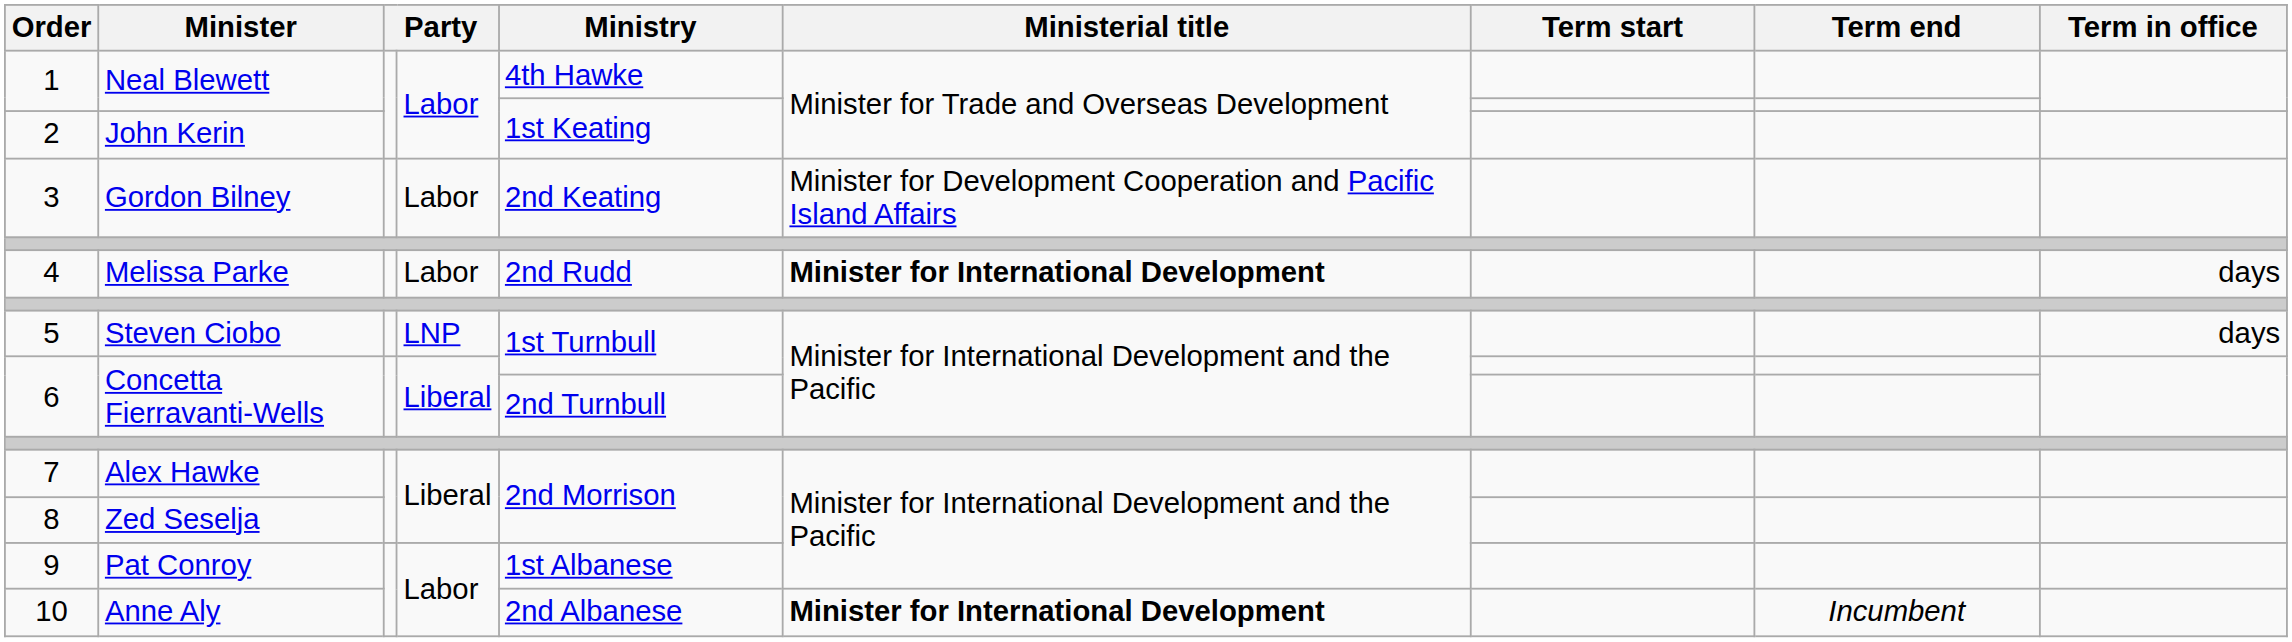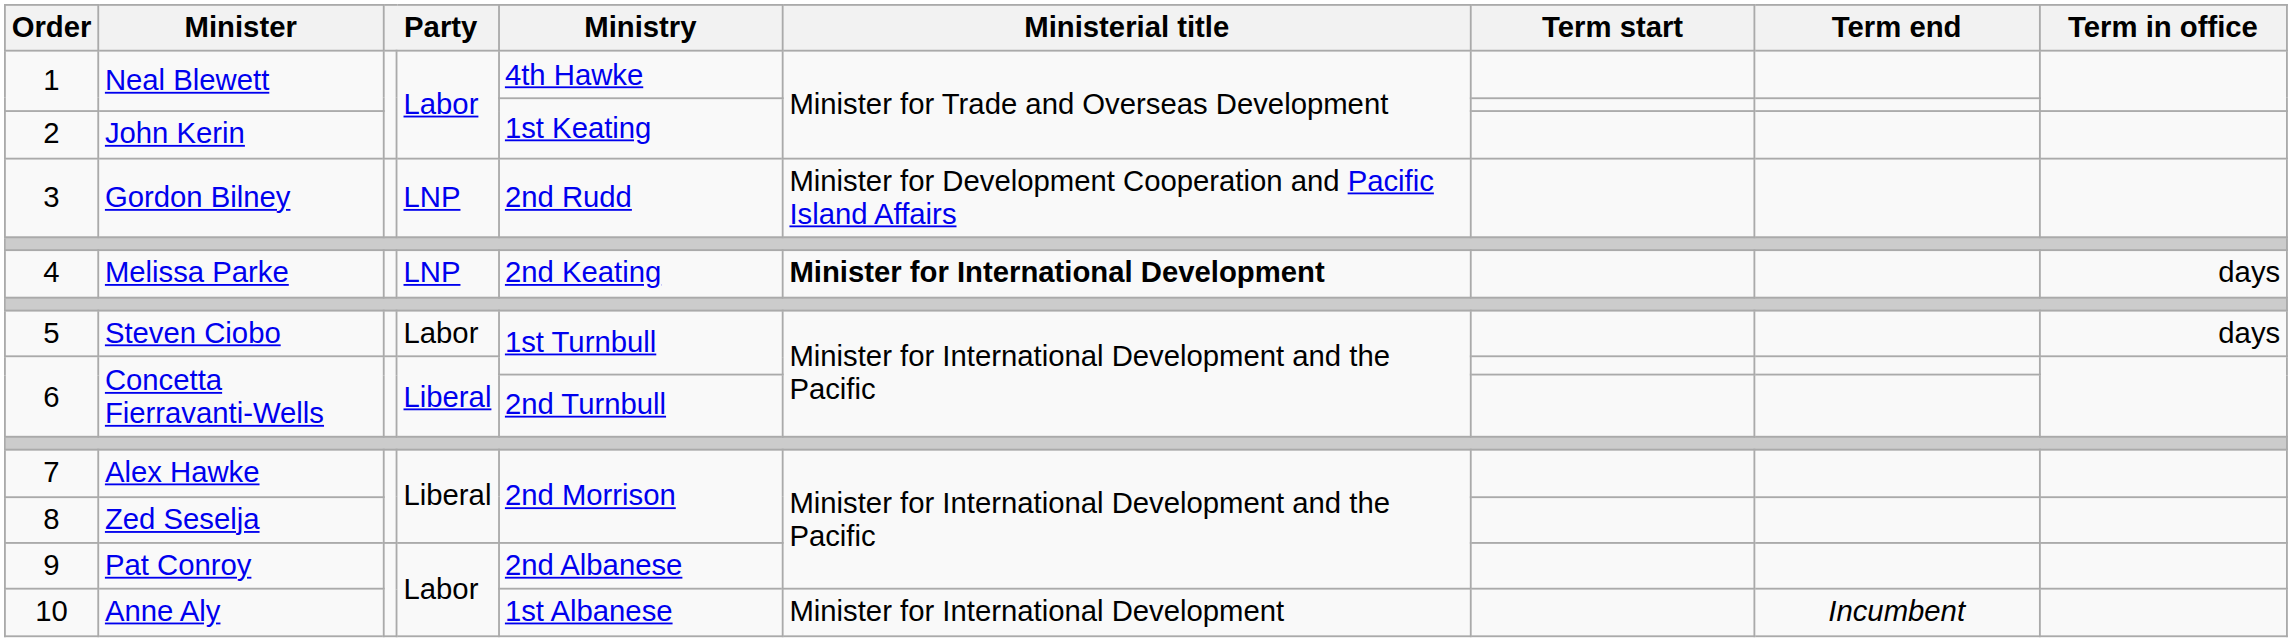 <table class="wikitable">
 <tr>
 <th width=5>Order</th>
 <th width=150>Minister</th>
 <th width=75 colspan=2>Party</th>
 <th width=150>Ministry</th>
 <th width=375>Ministerial title</th>
 <th width=150>Term start</th>
 <th width=150>Term end</th>
 <th width=130>Term in office</th>
 </tr>
 <tr>
 <td rowspan=2 align=center>1</td>
 <td rowspan=2><a href='#'>Neal Blewett</a></td>
 <td rowspan=3 ></td>
 <td rowspan=3><a href='#'>Labor</a></td>
 <td><a href='#'>4th Hawke</a></td>
 <td rowspan=3>Minister for Trade and Overseas Development</td>
 <td align=center></td>
 <td align=center></td>
 <td rowspan=2 align=right></td>
 </tr>
 <tr>
 <td rowspan=2><a href='#'>1st Keating</a></td>
 <td align=center></td>
 <td align=center></td>
 </tr>
 <tr>
 <td align=center>2</td>
 <td><a href='#'>John Kerin</a></td>
 <td align=center></td>
 <td align=center></td>
 <td align=right></td>
 </tr>
 <tr>
 <td align=center>3</td>
 <td><a href='#'>Gordon Bilney</a></td>
 <td></td>
-<td>Labor</td>
-<td><a href='#'>2nd Keating</a></td>
+<td><a href='#'>LNP</a></td>
+<td><a href='#'>2nd Rudd</a></td>
 <td>Minister for Development Cooperation and <a href='#'>Pacific Island Affairs</a></td>
 <td align=center></td>
 <td align=center></td>
 <td align=right><strong></strong></td>
 </tr>
 <tr>
 <th colspan=9 style="background: #cccccc;"></th>
 </tr>
 <tr>
 <td align=center>4</td>
 <td><a href='#'>Melissa Parke</a></td>
 <td></td>
-<td>Labor</td>
-<td><a href='#'>2nd Rudd</a></td>
+<td><a href='#'>LNP</a></td>
+<td><a href='#'>2nd Keating</a></td>
 <td><strong>Minister for International Development</strong></td>
 <td align=center></td>
 <td align=center></td>
 <td align=right> days</td>
 </tr>
 <tr>
 <th colspan=9 style="background: #cccccc;"></th>
 </tr>
 <tr>
 <td align=center>5</td>
 <td><a href='#'>Steven Ciobo</a></td>
 <td></td>
-<td><a href='#'>LNP</a></td>
+<td>Labor</td>
 <td rowspan=2><a href='#'>1st Turnbull</a></td>
 <td rowspan=3>Minister for International Development and the Pacific</td>
 <td align=center></td>
 <td align=center></td>
 <td align=right> days</td>
 </tr>
 <tr>
 <td align=center rowspan=2>6</td>
 <td rowspan=2><a href='#'>Concetta Fierravanti-Wells</a></td>
 <td rowspan=2 ></td>
 <td rowspan=2><a href='#'>Liberal</a></td>
 <td align=center></td>
 <td align=center></td>
 <td align=right rowspan=2></td>
 </tr>
 <tr>
 <td><a href='#'>2nd Turnbull</a></td>
 <td align=center></td>
 <td align=center></td>
 </tr>
 <tr>
 <th colspan=9 style="background: #cccccc;"></th>
 </tr>
 <tr>
 <td align=center>7</td>
 <td><a href='#'>Alex Hawke</a></td>
 <td rowspan=2 ></td>
 <td rowspan=2>Liberal</td>
 <td rowspan=2><a href='#'>2nd Morrison</a></td>
 <td rowspan=3>Minister for International Development and the Pacific</td>
 <td align=center></td>
 <td align=center></td>
 <td align=right></td>
 </tr>
 <tr>
 <td align=center>8</td>
 <td><a href='#'>Zed Seselja</a></td>
 <td align=center></td>
 <td align=center></td>
 <td align=right></td>
 </tr>
 <tr>
 <td align=center>9</td>
 <td><a href='#'>Pat Conroy</a></td>
 <td rowspan=2 ></td>
 <td rowspan=2>Labor</td>
-<td><a href='#'>1st Albanese</a></td>
+<td><a href='#'>2nd Albanese</a></td>
 <td align=center></td>
 <td align=center></td>
 <td align=right></td>
 </tr>
 <tr>
 <td align=center>10</td>
 <td><a href='#'>Anne Aly</a></td>
-<td><a href='#'>2nd Albanese</a></td>
-<td><strong>Minister for International Development</strong></td>
+<td><a href='#'>1st Albanese</a></td>
+<td>Minister for International Development</td>
 <td align=center></td>
 <td align=center><em>Incumbent</em></td>
 <td align=right></td>
 </tr>
 </table>
